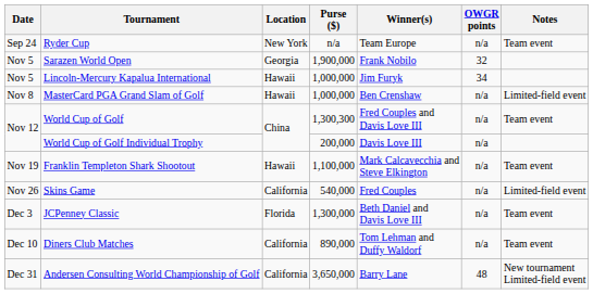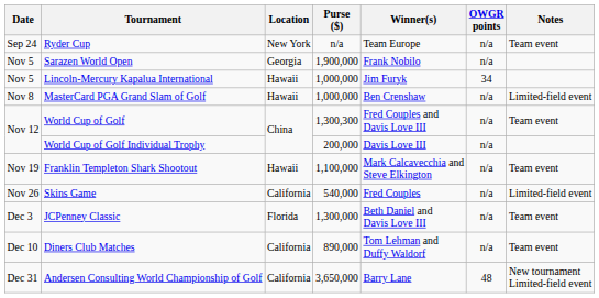 <table class="wikitable" style="font-size:95%">
 <tr>
 <th>Date</th>
 <th>Tournament</th>
 <th>Location</th>
 <th>Purse<br>($)</th>
 <th>Winner(s)</th>
 <th><a href='#'>OWGR</a><br>points</th>
 <th>Notes</th>
 </tr>
 <tr>
 <td>Sep 24</td>
 <td><a href='#'>Ryder Cup</a></td>
 <td>New York</td>
 <td align=center>n/a</td>
 <td> Team Europe</td>
 <td align=center>n/a</td>
 <td>Team event</td>
 </tr>
 <tr>
 <td>Nov 5</td>
 <td><a href='#'>Sarazen World Open</a></td>
 <td>Georgia</td>
 <td align=right>1,900,000</td>
 <td> <a href='#'>Frank Nobilo</a></td>
-<td align=center>32</td>
+<td align=center>n/a</td>
 <td></td>
 </tr>
 <tr>
 <td>Nov 5</td>
 <td><a href='#'>Lincoln-Mercury Kapalua International</a></td>
 <td>Hawaii</td>
 <td align=right>1,000,000</td>
 <td> <a href='#'>Jim Furyk</a></td>
 <td align=center>34</td>
 <td></td>
 </tr>
 <tr>
 <td>Nov 8</td>
 <td><a href='#'>MasterCard PGA Grand Slam of Golf</a></td>
 <td>Hawaii</td>
 <td align=right>1,000,000</td>
 <td> <a href='#'>Ben Crenshaw</a></td>
 <td align=center>n/a</td>
 <td>Limited-field event</td>
 </tr>
 <tr>
 <td rowspan=2>Nov 12</td>
 <td><a href='#'>World Cup of Golf</a></td>
 <td rowspan=2>China</td>
 <td align=right>1,300,300</td>
 <td> <a href='#'>Fred Couples</a> and<br> <a href='#'>Davis Love III</a></td>
 <td align=center>n/a</td>
 <td>Team event</td>
 </tr>
 <tr>
 <td><a href='#'>World Cup of Golf Individual Trophy</a></td>
 <td align=right>200,000</td>
 <td> <a href='#'>Davis Love III</a></td>
 <td align=center>n/a</td>
 <td></td>
 </tr>
 <tr>
 <td>Nov 19</td>
 <td><a href='#'>Franklin Templeton Shark Shootout</a></td>
 <td>Hawaii</td>
 <td align=right>1,100,000</td>
 <td> <a href='#'>Mark Calcavecchia</a> and<br> <a href='#'>Steve Elkington</a></td>
 <td align=center>n/a</td>
 <td>Team event</td>
 </tr>
 <tr>
 <td>Nov 26</td>
 <td><a href='#'>Skins Game</a></td>
 <td>California</td>
 <td align=right>540,000</td>
 <td> <a href='#'>Fred Couples</a></td>
 <td align=center>n/a</td>
 <td>Limited-field event</td>
 </tr>
 <tr>
 <td>Dec 3</td>
 <td><a href='#'>JCPenney Classic</a></td>
 <td>Florida</td>
 <td align=right>1,300,000</td>
 <td> <a href='#'>Beth Daniel</a> and<br> <a href='#'>Davis Love III</a></td>
 <td align=center>n/a</td>
 <td>Team event</td>
 </tr>
 <tr>
 <td>Dec 10</td>
 <td><a href='#'>Diners Club Matches</a></td>
 <td>California</td>
 <td align=right>890,000</td>
 <td> <a href='#'>Tom Lehman</a> and<br> <a href='#'>Duffy Waldorf</a></td>
 <td align=center>n/a</td>
 <td>Team event</td>
 </tr>
 <tr>
 <td>Dec 31</td>
 <td><a href='#'>Andersen Consulting World Championship of Golf</a></td>
 <td>California</td>
 <td align=right>3,650,000</td>
 <td> <a href='#'>Barry Lane</a></td>
 <td align=center>48</td>
 <td>New tournament<br>Limited-field event</td>
 </tr>
 </table>
